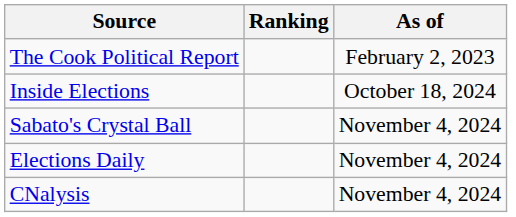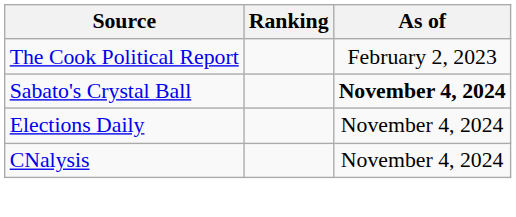 <table class="wikitable" style="text-align:center">
 <tr>
 <th>Source</th>
 <th>Ranking</th>
 <th>As of</th>
 </tr>
 <tr>
 <td style="text-align:left"><a href='#'>The Cook Political Report</a></td>
 <td></td>
 <td>February 2, 2023</td>
 </tr>
 <tr>
-<td style="text-align:left"><a href='#'>Inside Elections</a></td>
-<td></td>
-<td>October 18, 2024</td>
-</tr>
-<tr>
 <td style="text-align:left"><a href='#'>Sabato's Crystal Ball</a></td>
 <td></td>
-<td>November 4, 2024</td>
+<td><strong>November 4, 2024</strong></td>
 </tr>
 <tr>
 <td style="text-align:left"><a href='#'>Elections Daily</a></td>
 <td></td>
 <td>November 4, 2024</td>
 </tr>
 <tr>
 <td style="text-align:left"><a href='#'>CNalysis</a></td>
 <td></td>
 <td>November 4, 2024</td>
 </tr>
 </table>
